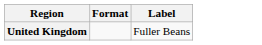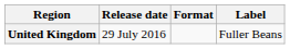 <table class="wikitable plainrowheaders">
 <tr>
 <th>Region</th>
+<th>Release date</th>
 <th>Format</th>
 <th>Label</th>
 </tr>
 <tr>
 <th scope="row">United Kingdom</th>
+<td>29 July 2016</td>
 <td></td>
 <td>Fuller Beans</td>
 </tr>
 </table>
